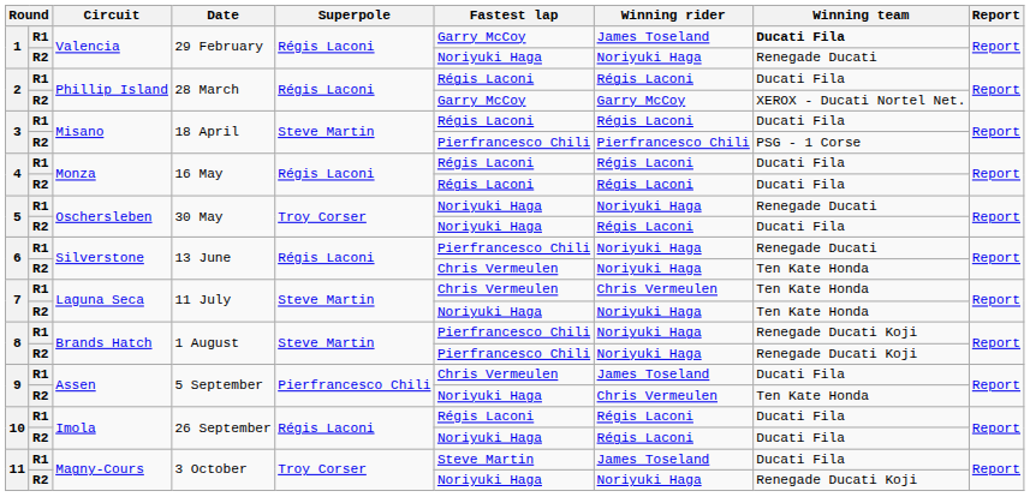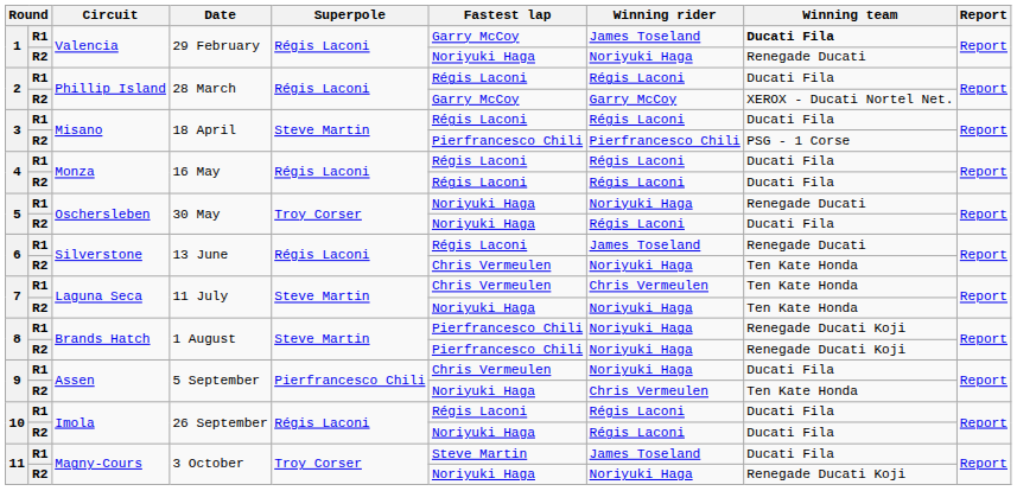 <table class="wikitable" style="font-size: 85%">
 <tr>
 <th colspan=2>Round</th>
 <th>Circuit</th>
 <th>Date</th>
 <th>Superpole</th>
 <th>Fastest lap</th>
 <th>Winning rider</th>
 <th>Winning team</th>
 <th>Report</th>
 </tr>
 <tr>
 <th rowspan=2>1</th>
 <th>R1</th>
 <td rowspan=2> <a href='#'>Valencia</a></td>
 <td rowspan=2>29 February</td>
 <td rowspan=2> <a href='#'>Régis Laconi</a></td>
 <td> <a href='#'>Garry McCoy</a></td>
 <td> <a href='#'>James Toseland</a></td>
 <td><strong>Ducati Fila</strong></td>
 <td rowspan=2><a href='#'>Report</a></td>
 </tr>
 <tr>
 <th>R2</th>
 <td> <a href='#'>Noriyuki Haga</a></td>
 <td> <a href='#'>Noriyuki Haga</a></td>
 <td>Renegade Ducati</td>
 </tr>
 <tr>
 <th rowspan=2>2</th>
 <th>R1</th>
 <td rowspan=2> <a href='#'>Phillip Island</a></td>
 <td rowspan=2>28 March</td>
 <td rowspan=2> <a href='#'>Régis Laconi</a></td>
 <td> <a href='#'>Régis Laconi</a></td>
 <td> <a href='#'>Régis Laconi</a></td>
 <td>Ducati Fila</td>
 <td rowspan=2><a href='#'>Report</a></td>
 </tr>
 <tr>
 <th>R2</th>
 <td> <a href='#'>Garry McCoy</a></td>
 <td> <a href='#'>Garry McCoy</a></td>
 <td>XEROX - Ducati Nortel Net.</td>
 </tr>
 <tr>
 <th rowspan=2>3</th>
 <th>R1</th>
 <td rowspan=2> <a href='#'>Misano</a></td>
 <td rowspan=2>18 April</td>
 <td rowspan=2> <a href='#'>Steve Martin</a></td>
 <td> <a href='#'>Régis Laconi</a></td>
 <td> <a href='#'>Régis Laconi</a></td>
 <td>Ducati Fila</td>
 <td rowspan=2><a href='#'>Report</a></td>
 </tr>
 <tr>
 <th>R2</th>
 <td> <a href='#'>Pierfrancesco Chili</a></td>
 <td> <a href='#'>Pierfrancesco Chili</a></td>
 <td>PSG - 1 Corse</td>
 </tr>
 <tr>
 <th rowspan=2>4</th>
 <th>R1</th>
 <td rowspan=2> <a href='#'>Monza</a></td>
 <td rowspan=2>16 May</td>
 <td rowspan=2> <a href='#'>Régis Laconi</a></td>
 <td> <a href='#'>Régis Laconi</a></td>
 <td> <a href='#'>Régis Laconi</a></td>
 <td>Ducati Fila</td>
 <td rowspan=2><a href='#'>Report</a></td>
 </tr>
 <tr>
 <th>R2</th>
 <td> <a href='#'>Régis Laconi</a></td>
 <td> <a href='#'>Régis Laconi</a></td>
 <td>Ducati Fila</td>
 </tr>
 <tr>
 <th rowspan=2>5</th>
 <th>R1</th>
 <td rowspan=2> <a href='#'>Oschersleben</a></td>
 <td rowspan=2>30 May</td>
 <td rowspan=2> <a href='#'>Troy Corser</a></td>
 <td> <a href='#'>Noriyuki Haga</a></td>
 <td> <a href='#'>Noriyuki Haga</a></td>
 <td>Renegade Ducati</td>
 <td rowspan=2><a href='#'>Report</a></td>
 </tr>
 <tr>
 <th>R2</th>
 <td> <a href='#'>Noriyuki Haga</a></td>
 <td> <a href='#'>Régis Laconi</a></td>
 <td>Ducati Fila</td>
 </tr>
 <tr>
 <th rowspan=2>6</th>
 <th>R1</th>
 <td rowspan=2> <a href='#'>Silverstone</a></td>
 <td rowspan=2>13 June</td>
 <td rowspan=2> <a href='#'>Régis Laconi</a></td>
-<td> <a href='#'>Pierfrancesco Chili</a></td>
-<td> <a href='#'>Noriyuki Haga</a></td>
+<td> <a href='#'>Régis Laconi</a></td>
+<td> <a href='#'>James Toseland</a></td>
 <td>Renegade Ducati</td>
 <td rowspan=2><a href='#'>Report</a></td>
 </tr>
 <tr>
 <th>R2</th>
 <td> <a href='#'>Chris Vermeulen</a></td>
 <td> <a href='#'>Noriyuki Haga</a></td>
 <td>Ten Kate Honda</td>
 </tr>
 <tr>
 <th rowspan=2>7</th>
 <th>R1</th>
 <td rowspan=2> <a href='#'>Laguna Seca</a></td>
 <td rowspan=2>11 July</td>
 <td rowspan=2> <a href='#'>Steve Martin</a></td>
 <td> <a href='#'>Chris Vermeulen</a></td>
 <td> <a href='#'>Chris Vermeulen</a></td>
 <td>Ten Kate Honda</td>
 <td rowspan=2><a href='#'>Report</a></td>
 </tr>
 <tr>
 <th>R2</th>
 <td> <a href='#'>Noriyuki Haga</a></td>
 <td> <a href='#'>Noriyuki Haga</a></td>
 <td>Ten Kate Honda</td>
 </tr>
 <tr>
 <th rowspan=2>8</th>
 <th>R1</th>
 <td rowspan=2> <a href='#'>Brands Hatch</a></td>
 <td rowspan=2>1 August</td>
 <td rowspan=2> <a href='#'>Steve Martin</a></td>
 <td> <a href='#'>Pierfrancesco Chili</a></td>
 <td> <a href='#'>Noriyuki Haga</a></td>
 <td>Renegade Ducati Koji</td>
 <td rowspan=2><a href='#'>Report</a></td>
 </tr>
 <tr>
 <th>R2</th>
 <td> <a href='#'>Pierfrancesco Chili</a></td>
 <td> <a href='#'>Noriyuki Haga</a></td>
 <td>Renegade Ducati Koji</td>
 </tr>
 <tr>
 <th rowspan=2>9</th>
 <th>R1</th>
 <td rowspan=2> <a href='#'>Assen</a></td>
 <td rowspan=2>5 September</td>
 <td rowspan=2> <a href='#'>Pierfrancesco Chili</a></td>
 <td> <a href='#'>Chris Vermeulen</a></td>
-<td> <a href='#'>James Toseland</a></td>
+<td> <a href='#'>Noriyuki Haga</a></td>
 <td>Ducati Fila</td>
 <td rowspan=2><a href='#'>Report</a></td>
 </tr>
 <tr>
 <th>R2</th>
 <td> <a href='#'>Noriyuki Haga</a></td>
 <td> <a href='#'>Chris Vermeulen</a></td>
 <td>Ten Kate Honda</td>
 </tr>
 <tr>
 <th rowspan=2>10</th>
 <th>R1</th>
 <td rowspan=2> <a href='#'>Imola</a></td>
 <td rowspan=2>26 September</td>
 <td rowspan=2> <a href='#'>Régis Laconi</a></td>
 <td> <a href='#'>Régis Laconi</a></td>
 <td> <a href='#'>Régis Laconi</a></td>
 <td>Ducati Fila</td>
 <td rowspan=2><a href='#'>Report</a></td>
 </tr>
 <tr>
 <th>R2</th>
 <td> <a href='#'>Noriyuki Haga</a></td>
 <td> <a href='#'>Régis Laconi</a></td>
 <td>Ducati Fila</td>
 </tr>
 <tr>
 <th rowspan=2>11</th>
 <th>R1</th>
 <td rowspan=2> <a href='#'>Magny-Cours</a></td>
 <td rowspan=2>3 October</td>
 <td rowspan=2> <a href='#'>Troy Corser</a></td>
 <td> <a href='#'>Steve Martin</a></td>
 <td> <a href='#'>James Toseland</a></td>
 <td>Ducati Fila</td>
 <td rowspan=2><a href='#'>Report</a></td>
 </tr>
 <tr>
 <th>R2</th>
 <td> <a href='#'>Noriyuki Haga</a></td>
 <td> <a href='#'>Noriyuki Haga</a></td>
 <td>Renegade Ducati Koji</td>
 </tr>
 </table>
